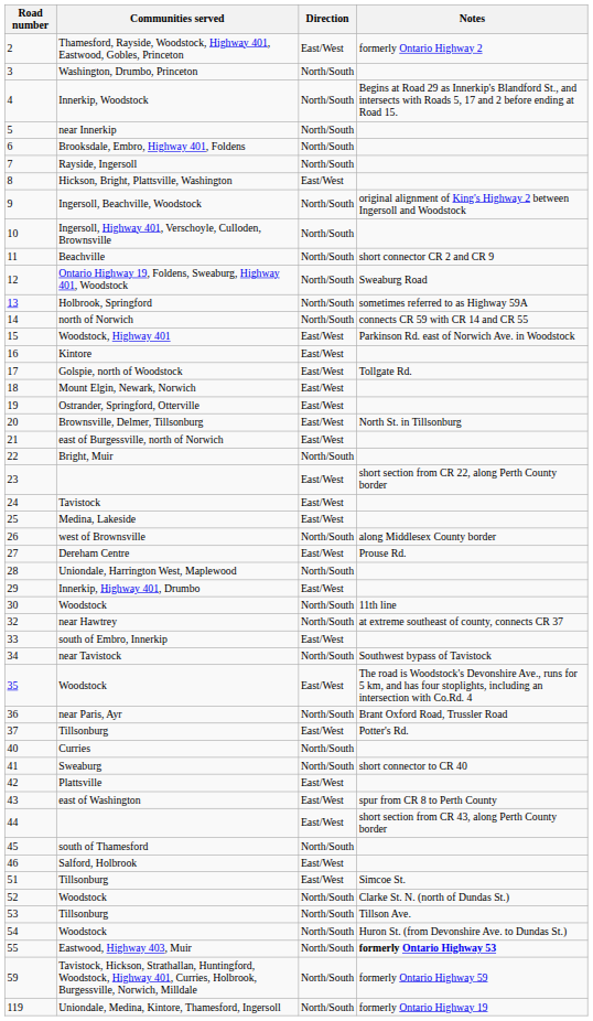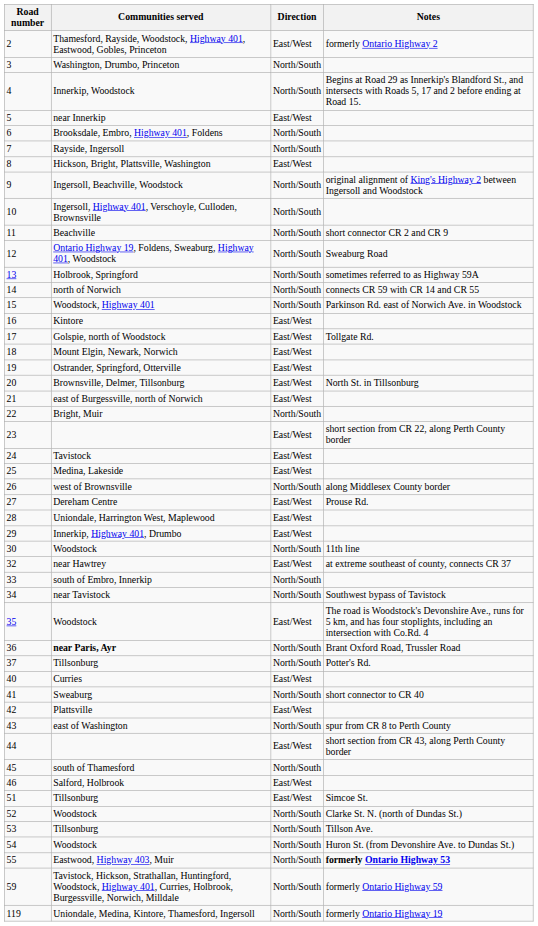 <table class="wikitable">
 <tr>
 <th>Road number</th>
 <th>Communities served</th>
 <th>Direction</th>
 <th>Notes</th>
 </tr>
 <tr>
 <td>2</td>
 <td>Thamesford, Rayside, Woodstock, <a href='#'>Highway 401</a>, Eastwood, Gobles, Princeton</td>
 <td>East/West</td>
 <td>formerly <a href='#'>Ontario Highway 2</a></td>
 </tr>
 <tr>
 <td>3</td>
 <td>Washington, Drumbo, Princeton</td>
 <td>North/South</td>
 <td></td>
 </tr>
 <tr>
 <td>4</td>
 <td>Innerkip, Woodstock</td>
 <td>North/South</td>
 <td>Begins at Road 29 as Innerkip's Blandford St., and intersects with Roads 5, 17 and 2 before ending at Road 15.</td>
 </tr>
 <tr>
 <td>5</td>
 <td>near Innerkip</td>
-<td>North/South</td>
+<td>East/West</td>
 <td></td>
 </tr>
 <tr>
 <td>6</td>
 <td>Brooksdale, Embro, <a href='#'>Highway 401</a>, Foldens</td>
 <td>North/South</td>
 <td></td>
 </tr>
 <tr>
 <td>7</td>
 <td>Rayside, Ingersoll</td>
 <td>North/South</td>
 <td></td>
 </tr>
 <tr>
 <td>8</td>
 <td>Hickson, Bright, Plattsville, Washington</td>
 <td>East/West</td>
 <td></td>
 </tr>
 <tr>
 <td>9</td>
 <td>Ingersoll, Beachville, Woodstock</td>
 <td>North/South</td>
 <td>original alignment of <a href='#'>King's Highway 2</a> between Ingersoll and Woodstock</td>
 </tr>
 <tr>
 <td>10</td>
 <td>Ingersoll, <a href='#'>Highway 401</a>, Verschoyle, Culloden, Brownsville</td>
 <td>North/South</td>
 <td></td>
 </tr>
 <tr>
 <td>11</td>
 <td>Beachville</td>
 <td>North/South</td>
 <td>short connector CR 2 and CR 9</td>
 </tr>
 <tr>
 <td>12</td>
 <td><a href='#'>Ontario Highway 19</a>, Foldens, Sweaburg, <a href='#'>Highway 401</a>, Woodstock</td>
 <td>North/South</td>
 <td>Sweaburg Road</td>
 </tr>
 <tr>
 <td><a href='#'>13</a></td>
 <td>Holbrook, Springford</td>
 <td>North/South</td>
 <td>sometimes referred to as Highway 59A</td>
 </tr>
 <tr>
 <td>14</td>
 <td>north of Norwich</td>
 <td>North/South</td>
 <td>connects CR 59 with CR 14 and CR 55</td>
 </tr>
 <tr>
 <td>15</td>
 <td>Woodstock, <a href='#'>Highway 401</a></td>
-<td>East/West</td>
+<td>North/South</td>
 <td>Parkinson Rd. east of Norwich Ave. in Woodstock</td>
 </tr>
 <tr>
 <td>16</td>
 <td>Kintore</td>
 <td>East/West</td>
 <td></td>
 </tr>
 <tr>
 <td>17</td>
 <td>Golspie, north of Woodstock</td>
 <td>East/West</td>
 <td>Tollgate Rd.</td>
 </tr>
 <tr>
 <td>18</td>
 <td>Mount Elgin, Newark, Norwich</td>
 <td>East/West</td>
 <td></td>
 </tr>
 <tr>
 <td>19</td>
 <td>Ostrander, Springford, Otterville</td>
 <td>East/West</td>
 <td></td>
 </tr>
 <tr>
 <td>20</td>
 <td>Brownsville, Delmer, Tillsonburg</td>
 <td>East/West</td>
 <td>North St. in Tillsonburg</td>
 </tr>
 <tr>
 <td>21</td>
 <td>east of Burgessville, north of Norwich</td>
 <td>East/West</td>
 <td></td>
 </tr>
 <tr>
 <td>22</td>
 <td>Bright, Muir</td>
 <td>North/South</td>
 <td></td>
 </tr>
 <tr>
 <td>23</td>
 <td></td>
 <td>East/West</td>
 <td>short section from CR 22, along Perth County border</td>
 </tr>
 <tr>
 <td>24</td>
 <td>Tavistock</td>
 <td>East/West</td>
 <td></td>
 </tr>
 <tr>
 <td>25</td>
 <td>Medina, Lakeside</td>
 <td>East/West</td>
 <td></td>
 </tr>
 <tr>
 <td>26</td>
 <td>west of Brownsville</td>
 <td>North/South</td>
 <td>along Middlesex County border</td>
 </tr>
 <tr>
 <td>27</td>
 <td>Dereham Centre</td>
 <td>East/West</td>
 <td>Prouse Rd.</td>
 </tr>
 <tr>
 <td>28</td>
 <td>Uniondale, Harrington West, Maplewood</td>
-<td>North/South</td>
+<td>East/West</td>
 <td></td>
 </tr>
 <tr>
 <td>29</td>
 <td>Innerkip, <a href='#'>Highway 401</a>, Drumbo</td>
 <td>East/West</td>
 <td></td>
 </tr>
 <tr>
 <td>30</td>
 <td>Woodstock</td>
 <td>North/South</td>
 <td>11th line</td>
 </tr>
 <tr>
 <td>32</td>
 <td>near Hawtrey</td>
-<td>North/South</td>
+<td>East/West</td>
 <td>at extreme southeast of county, connects CR 37</td>
 </tr>
 <tr>
 <td>33</td>
 <td>south of Embro, Innerkip</td>
-<td>East/West</td>
+<td>North/South</td>
 <td></td>
 </tr>
 <tr>
 <td>34</td>
 <td>near Tavistock</td>
 <td>North/South</td>
 <td>Southwest bypass of Tavistock</td>
 </tr>
 <tr>
 <td><a href='#'>35</a></td>
 <td>Woodstock</td>
 <td>East/West</td>
 <td>The road is Woodstock's Devonshire Ave., runs for 5 km, and has four stoplights, including an intersection with Co.Rd. 4</td>
 </tr>
 <tr>
 <td>36</td>
-<td>near Paris, Ayr</td>
+<td><strong>near Paris, Ayr</strong></td>
 <td>North/South</td>
 <td>Brant Oxford Road, Trussler Road</td>
 </tr>
 <tr>
 <td>37</td>
 <td>Tillsonburg</td>
-<td>East/West</td>
+<td>North/South</td>
 <td>Potter's Rd.</td>
 </tr>
 <tr>
 <td>40</td>
 <td>Curries</td>
-<td>North/South</td>
+<td>East/West</td>
 <td></td>
 </tr>
 <tr>
 <td>41</td>
 <td>Sweaburg</td>
 <td>North/South</td>
 <td>short connector to CR 40</td>
 </tr>
 <tr>
 <td>42</td>
 <td>Plattsville</td>
 <td>East/West</td>
 <td></td>
 </tr>
 <tr>
 <td>43</td>
 <td>east of Washington</td>
-<td>East/West</td>
+<td>North/South</td>
 <td>spur from CR 8 to Perth County</td>
 </tr>
 <tr>
 <td>44</td>
 <td></td>
 <td>East/West</td>
 <td>short section from CR 43, along Perth County border</td>
 </tr>
 <tr>
 <td>45</td>
 <td>south of Thamesford</td>
 <td>North/South</td>
 <td></td>
 </tr>
 <tr>
 <td>46</td>
 <td>Salford, Holbrook</td>
 <td>East/West</td>
 <td></td>
 </tr>
 <tr>
 <td>51</td>
 <td>Tillsonburg</td>
 <td>East/West</td>
 <td>Simcoe St.</td>
 </tr>
 <tr>
 <td>52</td>
 <td>Woodstock</td>
 <td>North/South</td>
 <td>Clarke St. N. (north of Dundas St.)</td>
 </tr>
 <tr>
 <td>53</td>
 <td>Tillsonburg</td>
 <td>North/South</td>
 <td>Tillson Ave.</td>
 </tr>
 <tr>
 <td>54</td>
 <td>Woodstock</td>
 <td>North/South</td>
 <td>Huron St. (from Devonshire Ave. to Dundas St.)</td>
 </tr>
 <tr>
 <td>55</td>
 <td>Eastwood, <a href='#'>Highway 403</a>, Muir</td>
 <td>North/South</td>
 <td><strong>formerly <a href='#'>Ontario Highway 53</a></strong></td>
 </tr>
 <tr>
 <td>59</td>
 <td>Tavistock, Hickson, Strathallan, Huntingford, Woodstock, <a href='#'>Highway 401</a>, Curries, Holbrook, Burgessville, Norwich, Milldale</td>
 <td>North/South</td>
 <td>formerly <a href='#'>Ontario Highway 59</a></td>
 </tr>
 <tr>
 <td>119</td>
 <td>Uniondale, Medina, Kintore, Thamesford, Ingersoll</td>
 <td>North/South</td>
 <td>formerly <a href='#'>Ontario Highway 19</a></td>
 </tr>
 </table>
